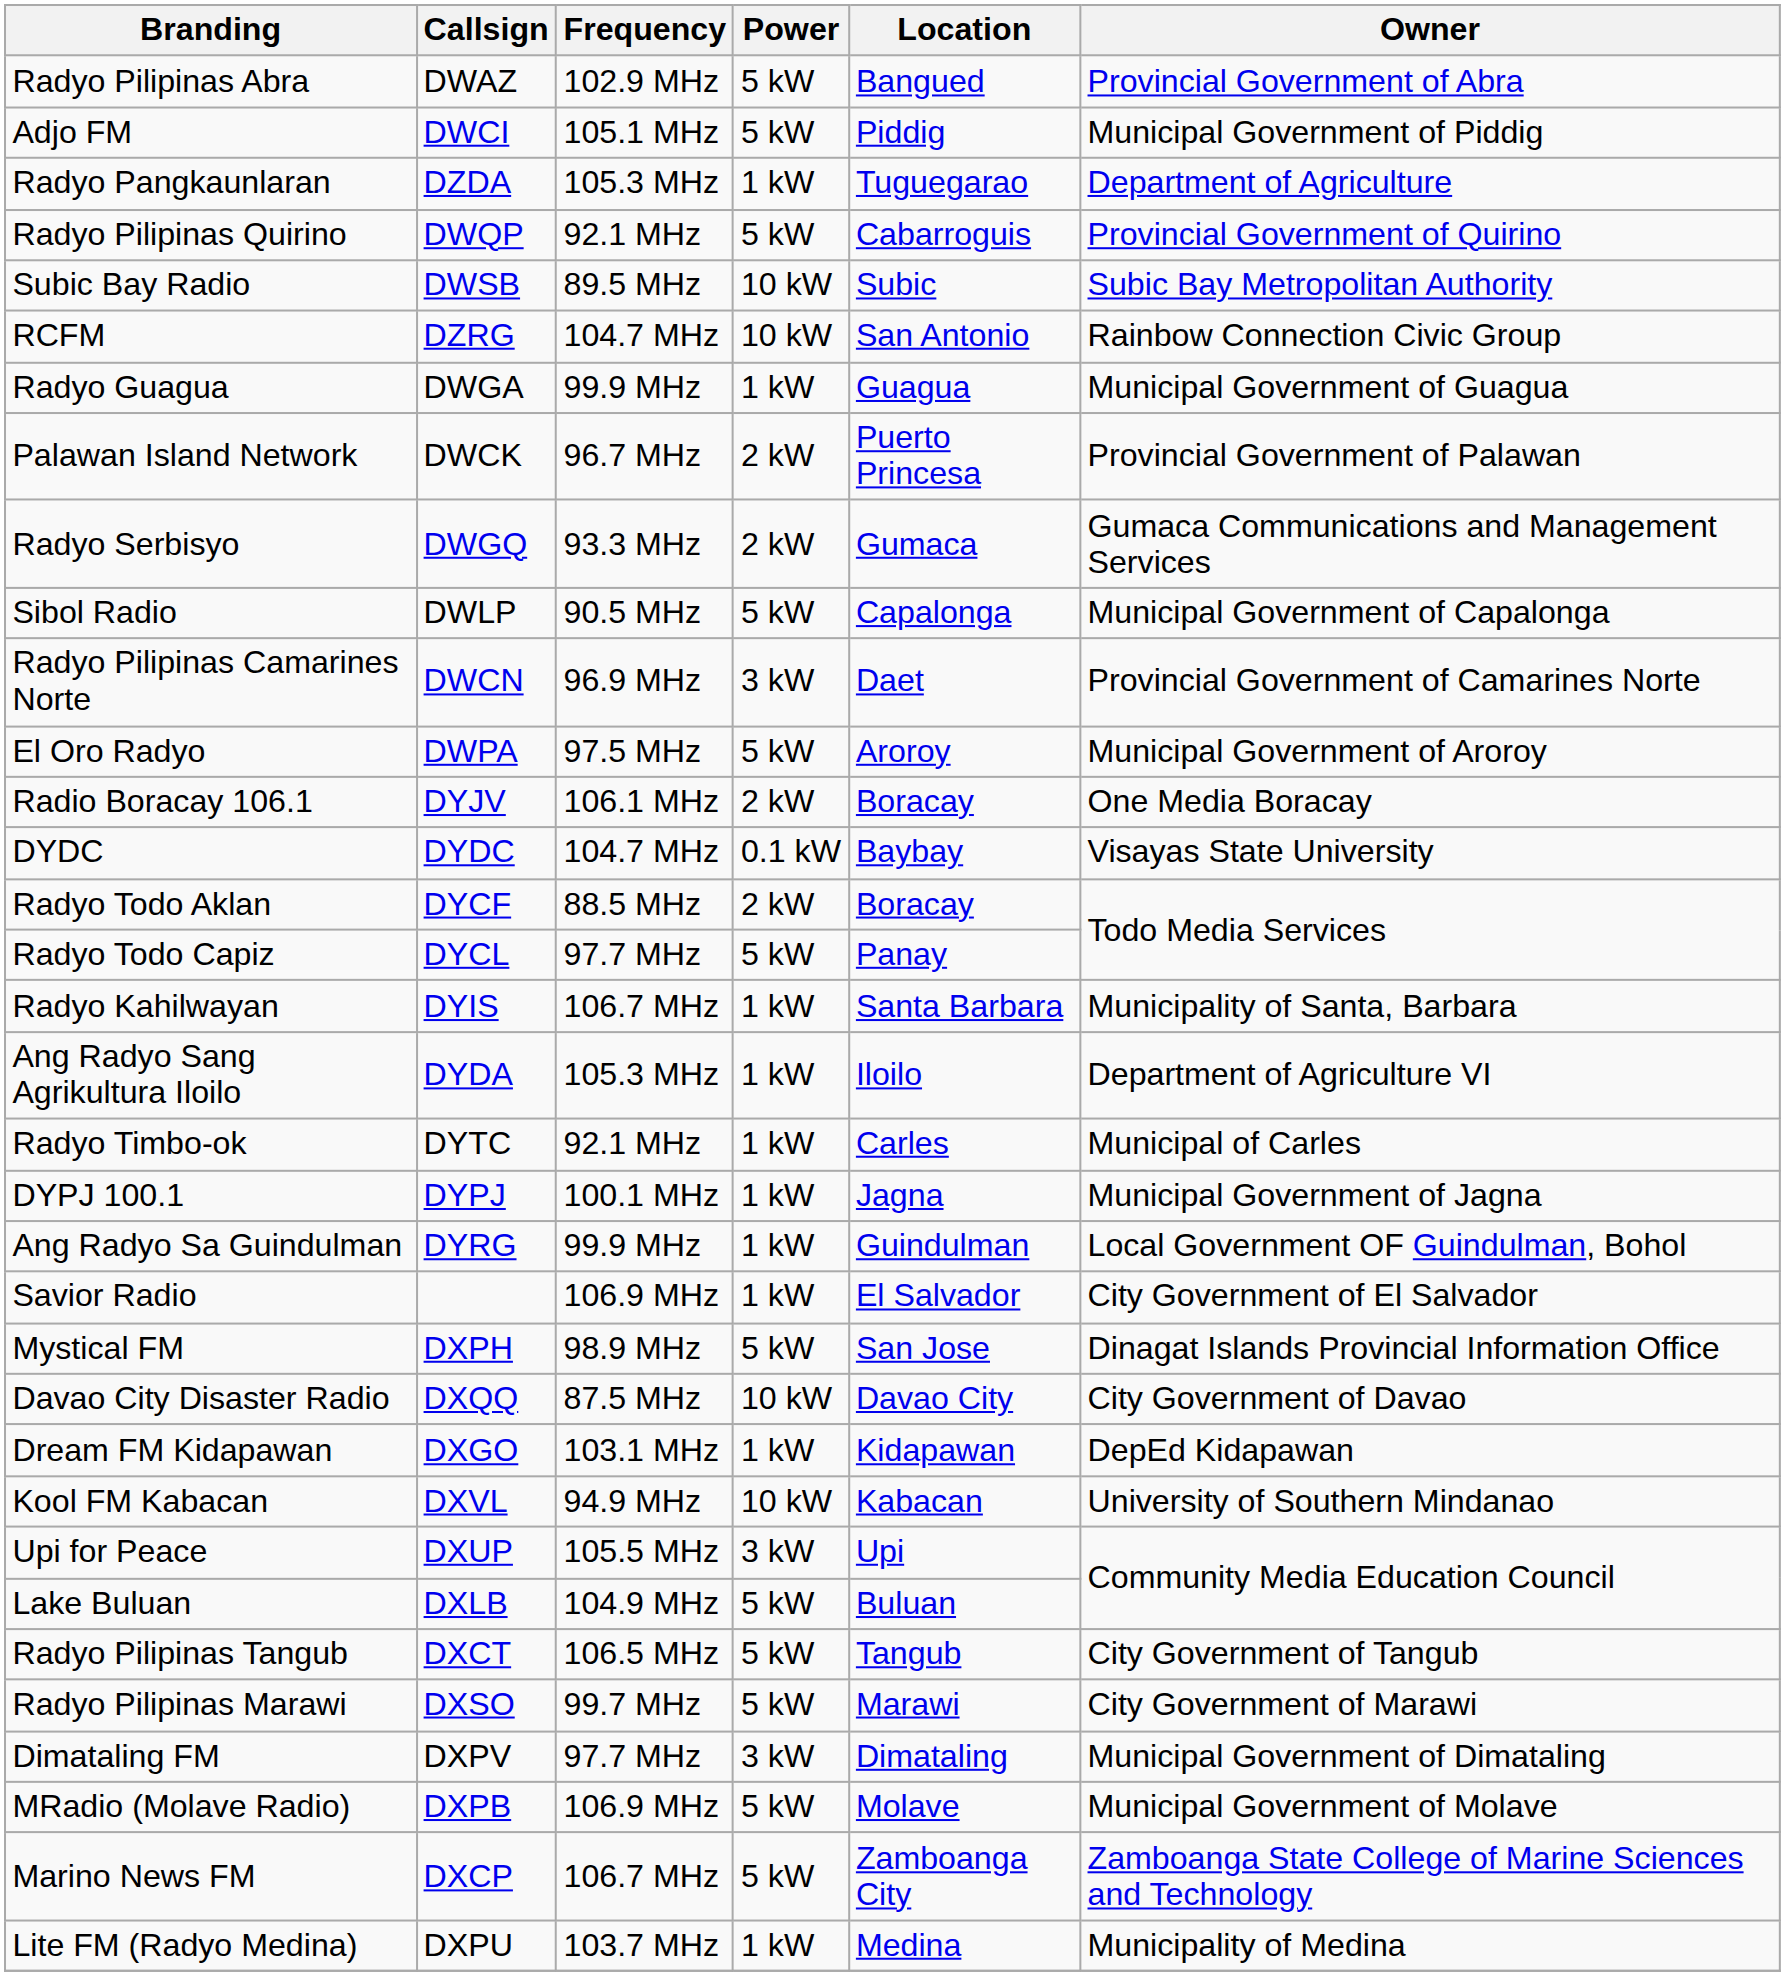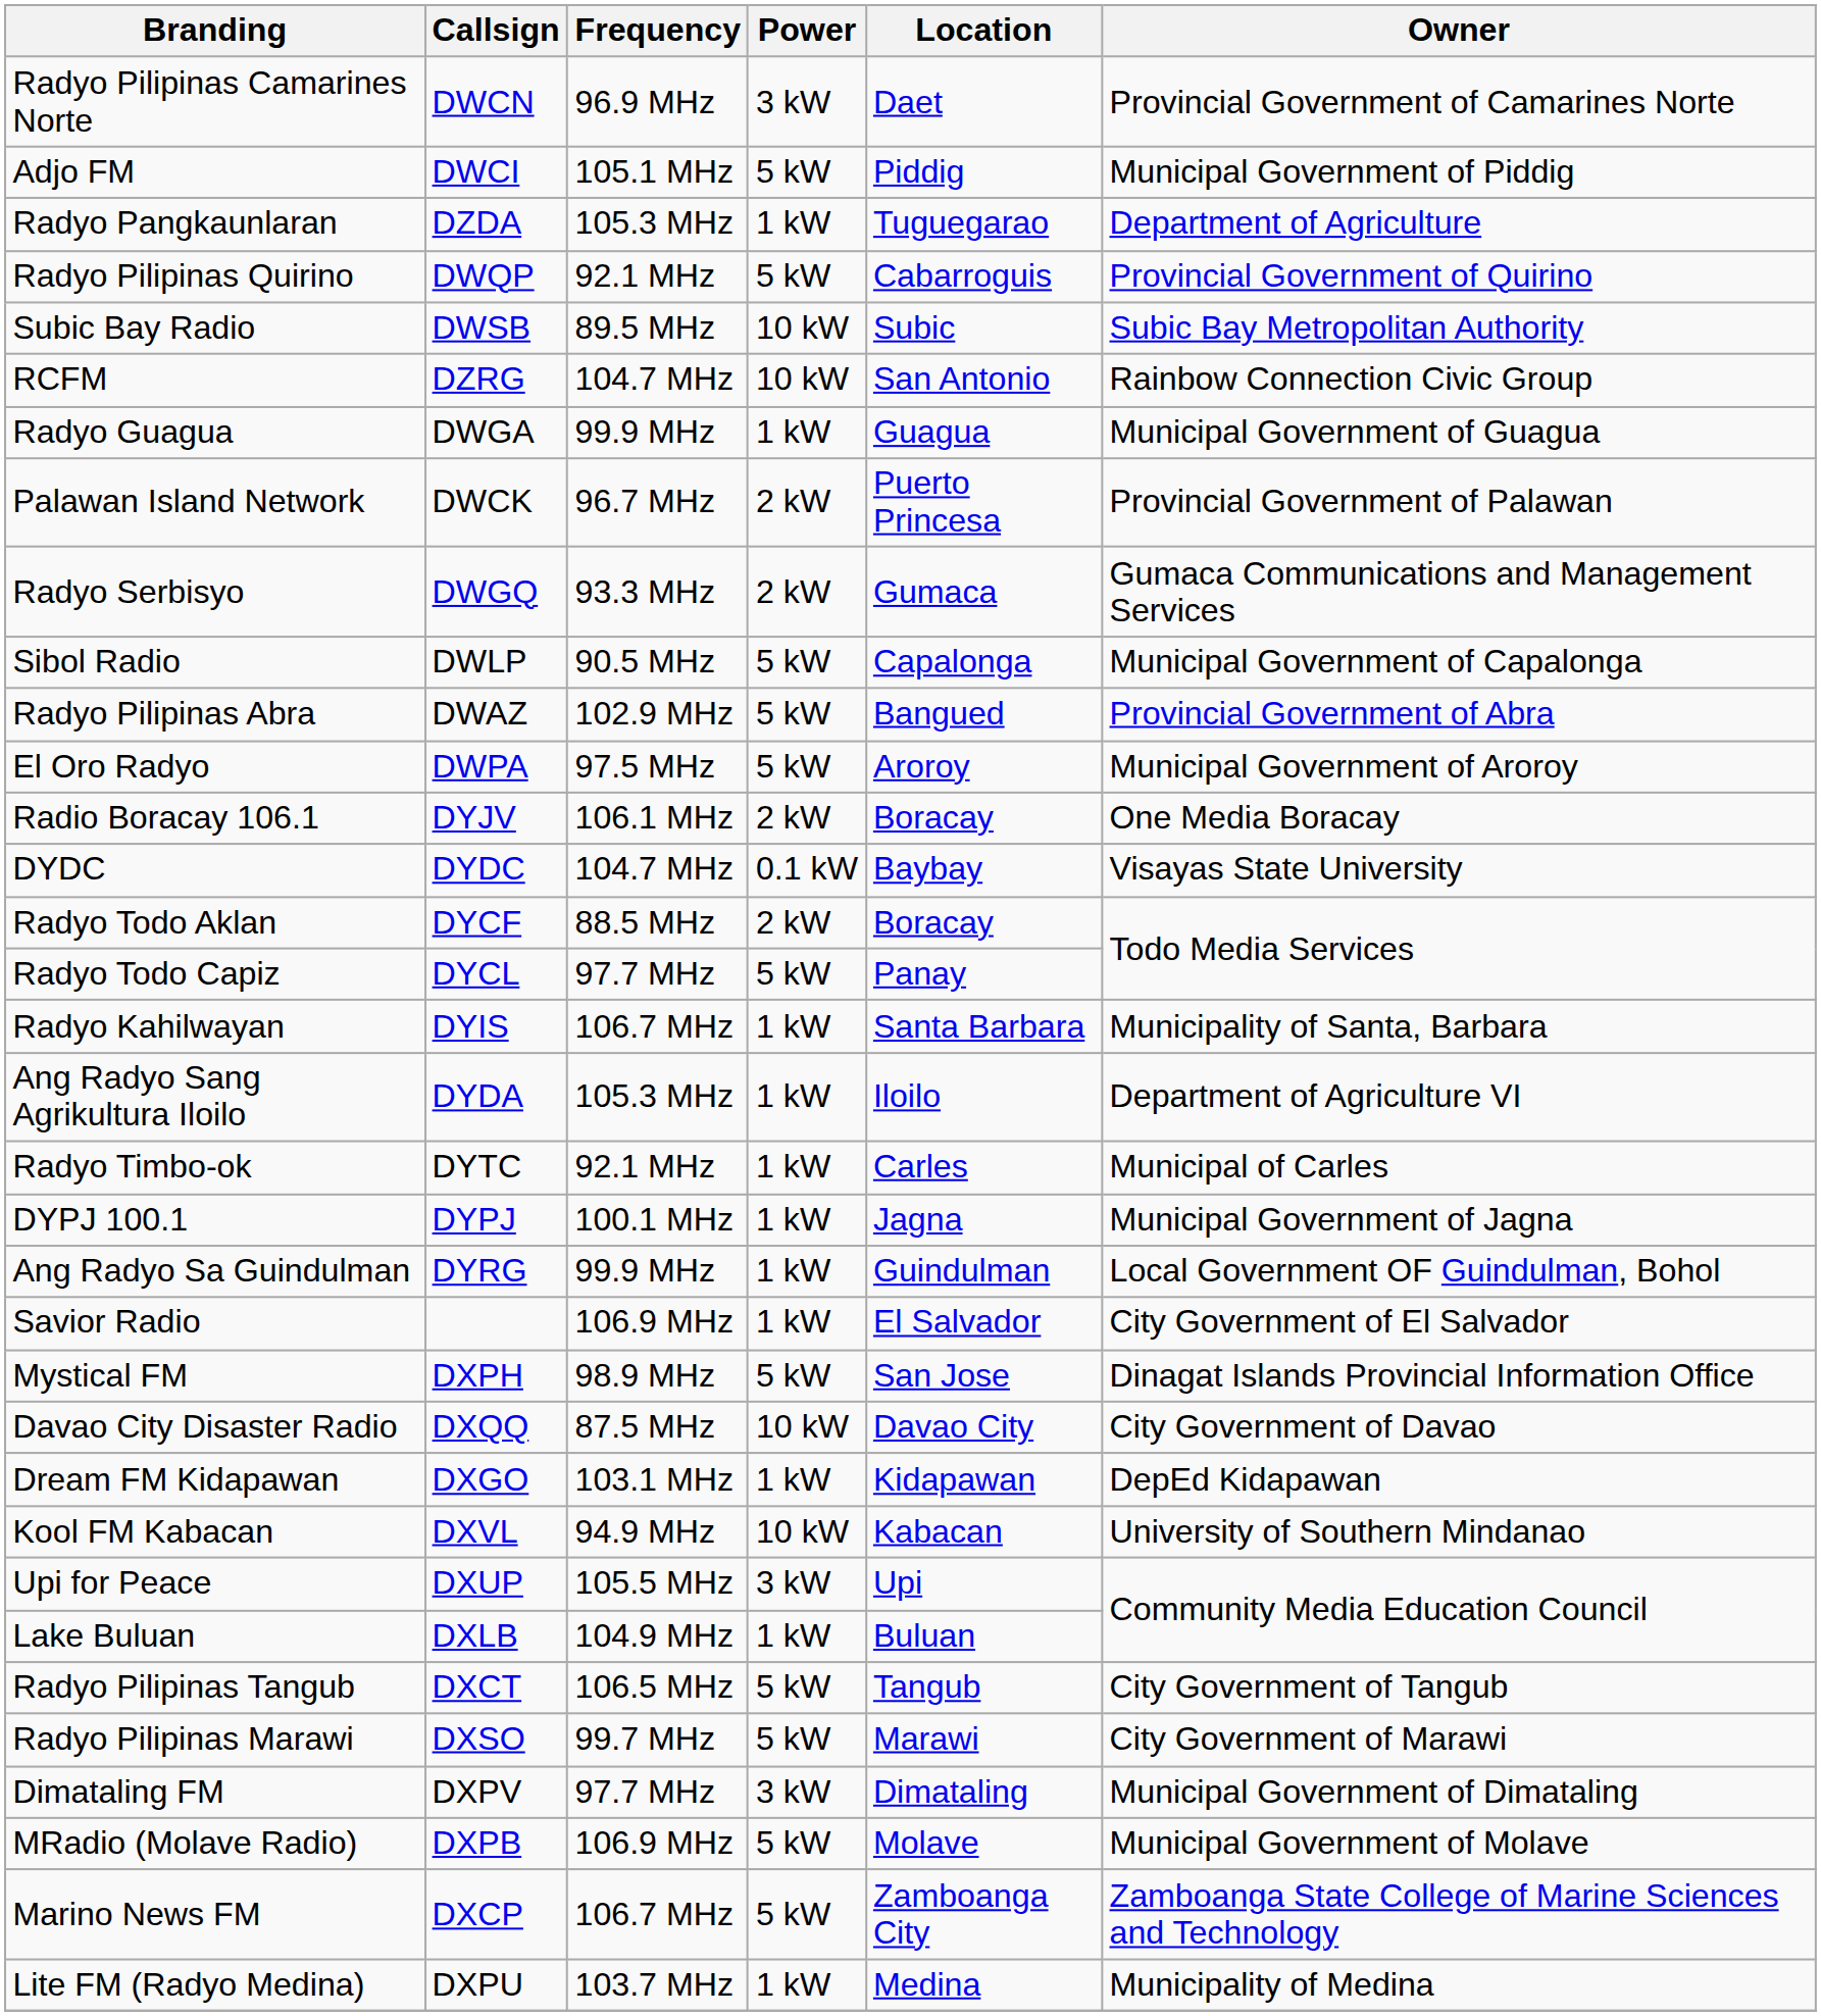 <table class="wikitable" style="width:100%">
 <tr>
 <th>Branding</th>
 <th>Callsign</th>
 <th>Frequency</th>
 <th>Power</th>
 <th>Location</th>
 <th>Owner</th>
 </tr>
 <tr>
-<td>Radyo Pilipinas Abra</td>
-<td>DWAZ</td>
-<td>102.9 MHz</td>
-<td>5 kW</td>
-<td><a href='#'>Bangued</a></td>
-<td><a href='#'>Provincial Government of Abra</a></td>
+<td>Radyo Pilipinas Camarines Norte</td>
+<td><a href='#'>DWCN</a></td>
+<td>96.9 MHz</td>
+<td>3 kW</td>
+<td><a href='#'>Daet</a></td>
+<td>Provincial Government of Camarines Norte</td>
 </tr>
 <tr>
 <td>Adjo FM</td>
 <td><a href='#'>DWCI</a></td>
 <td>105.1 MHz</td>
 <td>5 kW</td>
 <td><a href='#'>Piddig</a></td>
 <td>Municipal Government of Piddig</td>
 </tr>
 <tr>
 <td>Radyo Pangkaunlaran</td>
 <td><a href='#'>DZDA</a></td>
 <td>105.3 MHz</td>
 <td>1 kW</td>
 <td><a href='#'>Tuguegarao</a></td>
 <td><a href='#'>Department of Agriculture</a></td>
 </tr>
 <tr>
 <td>Radyo Pilipinas Quirino</td>
 <td><a href='#'>DWQP</a></td>
 <td>92.1 MHz</td>
 <td>5 kW</td>
 <td><a href='#'>Cabarroguis</a></td>
 <td><a href='#'>Provincial Government of Quirino</a></td>
 </tr>
 <tr>
 <td>Subic Bay Radio</td>
 <td><a href='#'>DWSB</a></td>
 <td>89.5 MHz</td>
 <td>10 kW</td>
 <td><a href='#'>Subic</a></td>
 <td><a href='#'>Subic Bay Metropolitan Authority</a></td>
 </tr>
 <tr>
 <td>RCFM</td>
 <td><a href='#'>DZRG</a></td>
 <td>104.7 MHz</td>
 <td>10 kW</td>
 <td><a href='#'>San Antonio</a></td>
 <td>Rainbow Connection Civic Group</td>
 </tr>
 <tr>
 <td>Radyo Guagua</td>
 <td>DWGA</td>
 <td>99.9 MHz</td>
 <td>1 kW</td>
 <td><a href='#'>Guagua</a></td>
 <td>Municipal Government of Guagua</td>
 </tr>
 <tr>
 <td>Palawan Island Network</td>
 <td>DWCK</td>
 <td>96.7 MHz</td>
 <td>2 kW</td>
 <td><a href='#'>Puerto Princesa</a></td>
 <td>Provincial Government of Palawan</td>
 </tr>
 <tr>
 <td>Radyo Serbisyo</td>
 <td><a href='#'>DWGQ</a></td>
 <td>93.3 MHz</td>
 <td>2 kW</td>
 <td><a href='#'>Gumaca</a></td>
 <td>Gumaca Communications and Management Services</td>
 </tr>
 <tr>
 <td>Sibol Radio</td>
 <td>DWLP</td>
 <td>90.5 MHz</td>
 <td>5 kW</td>
 <td><a href='#'>Capalonga</a></td>
 <td>Municipal Government of Capalonga</td>
 </tr>
 <tr>
-<td>Radyo Pilipinas Camarines Norte</td>
-<td><a href='#'>DWCN</a></td>
-<td>96.9 MHz</td>
-<td>3 kW</td>
-<td><a href='#'>Daet</a></td>
-<td>Provincial Government of Camarines Norte</td>
+<td>Radyo Pilipinas Abra</td>
+<td>DWAZ</td>
+<td>102.9 MHz</td>
+<td>5 kW</td>
+<td><a href='#'>Bangued</a></td>
+<td><a href='#'>Provincial Government of Abra</a></td>
 </tr>
 <tr>
 <td>El Oro Radyo</td>
 <td><a href='#'>DWPA</a></td>
 <td>97.5 MHz</td>
 <td>5 kW</td>
 <td><a href='#'>Aroroy</a></td>
 <td>Municipal Government of Aroroy</td>
 </tr>
 <tr>
 <td>Radio Boracay 106.1</td>
 <td><a href='#'>DYJV</a></td>
 <td>106.1 MHz</td>
 <td>2 kW</td>
 <td><a href='#'>Boracay</a></td>
 <td>One Media Boracay</td>
 </tr>
 <tr>
 <td>DYDC</td>
 <td><a href='#'>DYDC</a></td>
 <td>104.7 MHz</td>
 <td>0.1 kW</td>
 <td><a href='#'>Baybay</a></td>
 <td>Visayas State University</td>
 </tr>
 <tr>
 <td>Radyo Todo Aklan</td>
 <td><a href='#'>DYCF</a></td>
 <td>88.5 MHz</td>
 <td>2 kW</td>
 <td><a href='#'>Boracay</a></td>
 <td rowspan=2>Todo Media Services</td>
 </tr>
 <tr>
 <td>Radyo Todo Capiz</td>
 <td><a href='#'>DYCL</a></td>
 <td>97.7 MHz</td>
 <td>5 kW</td>
 <td><a href='#'>Panay</a></td>
 </tr>
 <tr>
 <td>Radyo Kahilwayan</td>
 <td><a href='#'>DYIS</a></td>
 <td>106.7 MHz</td>
 <td>1 kW</td>
 <td><a href='#'>Santa Barbara</a></td>
 <td>Municipality of Santa, Barbara</td>
 </tr>
 <tr>
 <td>Ang Radyo Sang Agrikultura Iloilo</td>
 <td><a href='#'>DYDA</a></td>
 <td>105.3 MHz</td>
 <td>1 kW</td>
 <td><a href='#'>Iloilo</a></td>
 <td>Department of Agriculture VI</td>
 </tr>
 <tr>
 <td>Radyo Timbo-ok</td>
 <td>DYTC</td>
 <td>92.1 MHz</td>
 <td>1 kW</td>
 <td><a href='#'>Carles</a></td>
 <td>Municipal of Carles</td>
 </tr>
 <tr>
 <td>DYPJ 100.1</td>
 <td><a href='#'>DYPJ</a></td>
 <td>100.1 MHz</td>
 <td>1 kW</td>
 <td><a href='#'>Jagna</a></td>
 <td>Municipal Government of Jagna</td>
 </tr>
 <tr>
 <td>Ang Radyo Sa Guindulman</td>
 <td><a href='#'>DYRG</a></td>
 <td>99.9 MHz</td>
 <td>1 kW</td>
 <td><a href='#'>Guindulman</a></td>
 <td>Local Government OF <a href='#'>Guindulman</a>, Bohol</td>
 </tr>
 <tr>
 <td>Savior Radio</td>
 <td></td>
 <td>106.9 MHz</td>
 <td>1 kW</td>
 <td><a href='#'>El Salvador</a></td>
 <td>City Government of El Salvador</td>
 </tr>
 <tr>
 <td>Mystical FM</td>
 <td><a href='#'>DXPH</a></td>
 <td>98.9 MHz</td>
 <td>5 kW</td>
 <td><a href='#'>San Jose</a></td>
 <td>Dinagat Islands Provincial Information Office</td>
 </tr>
 <tr>
 <td>Davao City Disaster Radio</td>
 <td><a href='#'>DXQQ</a></td>
 <td>87.5 MHz</td>
 <td>10 kW</td>
 <td><a href='#'>Davao City</a></td>
 <td>City Government of Davao</td>
 </tr>
 <tr>
 <td>Dream FM Kidapawan</td>
 <td><a href='#'>DXGO</a></td>
 <td>103.1 MHz</td>
 <td>1 kW</td>
 <td><a href='#'>Kidapawan</a></td>
 <td>DepEd Kidapawan</td>
 </tr>
 <tr>
 <td>Kool FM Kabacan</td>
 <td><a href='#'>DXVL</a></td>
 <td>94.9 MHz</td>
 <td>10 kW</td>
 <td><a href='#'>Kabacan</a></td>
 <td>University of Southern Mindanao</td>
 </tr>
 <tr>
 <td>Upi for Peace</td>
 <td><a href='#'>DXUP</a></td>
 <td>105.5 MHz</td>
 <td>3 kW</td>
 <td><a href='#'>Upi</a></td>
 <td rowspan=2>Community Media Education Council</td>
 </tr>
 <tr>
 <td>Lake Buluan</td>
 <td><a href='#'>DXLB</a></td>
 <td>104.9 MHz</td>
-<td>5 kW</td>
+<td>1 kW</td>
 <td><a href='#'>Buluan</a></td>
 </tr>
 <tr>
 <td>Radyo Pilipinas Tangub</td>
 <td><a href='#'>DXCT</a></td>
 <td>106.5 MHz</td>
 <td>5 kW</td>
 <td><a href='#'>Tangub</a></td>
 <td>City Government of Tangub</td>
 </tr>
 <tr>
 <td>Radyo Pilipinas Marawi</td>
 <td><a href='#'>DXSO</a></td>
 <td>99.7 MHz</td>
 <td>5 kW</td>
 <td><a href='#'>Marawi</a></td>
 <td>City Government of Marawi</td>
 </tr>
 <tr>
 <td>Dimataling FM</td>
 <td>DXPV</td>
 <td>97.7 MHz</td>
 <td>3 kW</td>
 <td><a href='#'>Dimataling</a></td>
 <td>Municipal Government of Dimataling</td>
 </tr>
 <tr>
 <td>MRadio (Molave Radio)</td>
 <td><a href='#'>DXPB</a></td>
 <td>106.9 MHz</td>
 <td>5 kW</td>
 <td><a href='#'>Molave</a></td>
 <td>Municipal Government of Molave</td>
 </tr>
 <tr>
 <td>Marino News FM</td>
 <td><a href='#'>DXCP</a></td>
 <td>106.7 MHz</td>
 <td>5 kW</td>
 <td><a href='#'>Zamboanga City</a></td>
 <td><a href='#'>Zamboanga State College of Marine Sciences and Technology</a></td>
 </tr>
 <tr>
 <td>Lite FM (Radyo Medina)</td>
 <td>DXPU</td>
 <td>103.7 MHz</td>
 <td>1 kW</td>
 <td><a href='#'>Medina</a></td>
 <td>Municipality of Medina</td>
 </tr>
 <tr>
 </tr>
 </table>
